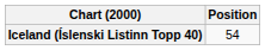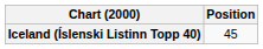 <table class="wikitable plainrowheaders" style="text-align:center">
 <tr>
 <th scope="col">Chart (2000)</th>
 <th scope="col">Position</th>
 </tr>
 <tr>
 <th scope="row">Iceland (Íslenski Listinn Topp 40)</th>
-<td>54</td>
+<td>45</td>
 </tr>
 </table>
